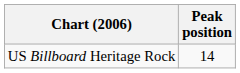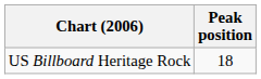 <table class="wikitable sortable">
 <tr>
 <th>Chart (2006)</th>
 <th>Peak<br>position</th>
 </tr>
 <tr>
 <td>US <em>Billboard</em> Heritage Rock</td>
-<td style="text-align:center;">14</td>
+<td style="text-align:center;">18</td>
 </tr>
 </table>
